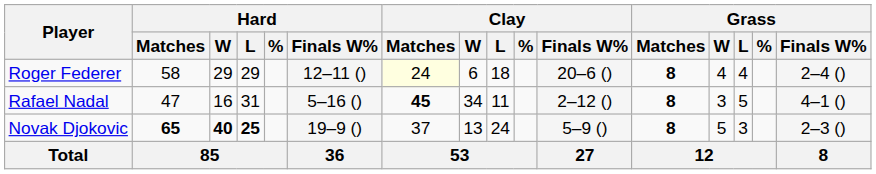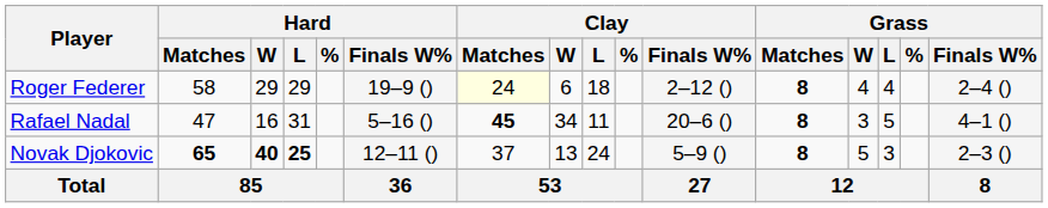 <table class="wikitable nowrap" style="text-align: center; font-size: 95%;">
 <tr>
 <th rowspan="2">Player</th>
 <th colspan="5">Hard</th>
 <th colspan="5">Clay</th>
 <th colspan="5">Grass</th>
 </tr>
 <tr>
 <th>Matches</th>
 <th>W</th>
 <th>L</th>
 <th>%</th>
 <th>Finals W%</th>
 <th>Matches</th>
 <th>W</th>
 <th>L</th>
 <th>%</th>
 <th>Finals W%</th>
 <th>Matches</th>
 <th>W</th>
 <th>L</th>
 <th>%</th>
 <th>Finals W%</th>
 </tr>
 <tr>
 <td style="text-align:left;"> <a href='#'>Roger Federer</a></td>
 <td>58</td>
 <td>29</td>
 <td>29</td>
 <td></td>
-<td bgcolor="#F5F5F5">12–11 ()</td>
+<td bgcolor="#F5F5F5">19–9 ()</td>
 <td style="background: lightyellow;">24</td>
 <td>6</td>
 <td>18</td>
 <td></td>
-<td bgcolor="#F5F5F5">20–6 ()</td>
+<td bgcolor="#F5F5F5">2–12 ()</td>
 <td><strong>8</strong></td>
 <td>4</td>
 <td>4</td>
 <td></td>
 <td bgcolor="#F5F5F5">2–4 ()</td>
 </tr>
 <tr>
 <td style="text-align:left;"> <a href='#'>Rafael Nadal</a></td>
 <td>47</td>
 <td>16</td>
 <td>31</td>
 <td></td>
 <td bgcolor="#F5F5F5">5–16 ()</td>
 <td><strong>45</strong></td>
 <td>34</td>
 <td>11</td>
 <td><strong></strong></td>
-<td bgcolor="#F5F5F5">2–12 ()</td>
+<td bgcolor="#F5F5F5">20–6 ()</td>
 <td><strong>8</strong></td>
 <td>3</td>
 <td>5</td>
 <td></td>
 <td bgcolor="#F5F5F5">4–1 ()</td>
 </tr>
 <tr>
 <td style="text-align:left;"> <a href='#'>Novak Djokovic</a></td>
 <td><strong>65</strong></td>
 <td><strong>40</strong></td>
 <td><strong>25</strong></td>
 <td><strong></strong></td>
-<td bgcolor="#F5F5F5">19–9 ()</td>
+<td bgcolor="#F5F5F5">12–11 ()</td>
 <td>37</td>
 <td>13</td>
 <td>24</td>
 <td></td>
 <td bgcolor="#F5F5F5">5–9 ()</td>
 <td><strong>8</strong></td>
 <td>5</td>
 <td>3</td>
 <td><strong></strong></td>
 <td bgcolor="#F5F5F5">2–3 ()</td>
 </tr>
 <tr>
 <th>Total</th>
 <th colspan=4>85</th>
 <th>36</th>
 <th colspan="4">53</th>
 <th>27</th>
 <th colspan="4">12</th>
 <th>8</th>
 </tr>
 </table>
